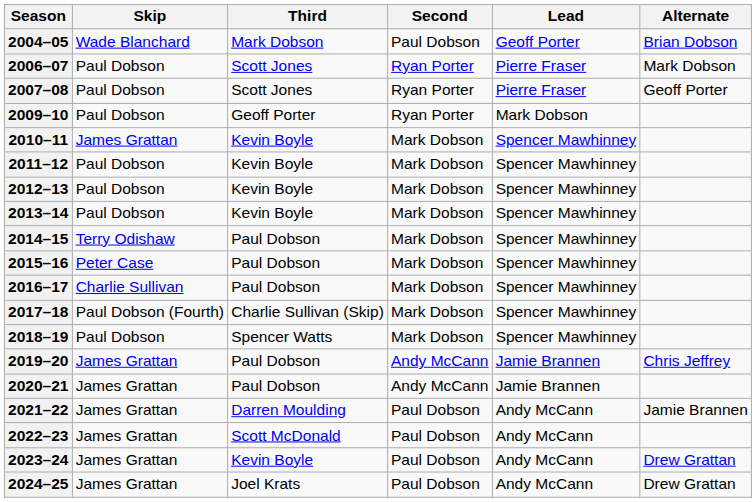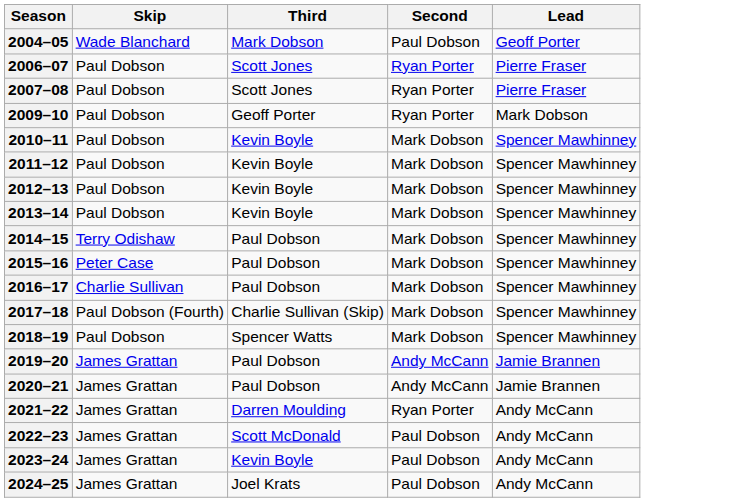 <table class="wikitable">
 <tr>
 <th scope="col">Season</th>
 <th scope="col">Skip</th>
 <th scope="col">Third</th>
 <th scope="col">Second</th>
 <th scope="col">Lead</th>
-<th scope="col">Alternate</th>
 </tr>
 <tr>
 <th scope="row">2004–05</th>
 <td><a href='#'>Wade Blanchard</a></td>
 <td><a href='#'>Mark Dobson</a></td>
 <td>Paul Dobson</td>
 <td><a href='#'>Geoff Porter</a></td>
-<td><a href='#'>Brian Dobson</a></td>
 </tr>
 <tr>
 <th scope="row">2006–07</th>
 <td>Paul Dobson</td>
 <td><a href='#'>Scott Jones</a></td>
 <td><a href='#'>Ryan Porter</a></td>
 <td><a href='#'>Pierre Fraser</a></td>
-<td>Mark Dobson</td>
 </tr>
 <tr>
 <th scope="row">2007–08</th>
 <td>Paul Dobson</td>
 <td>Scott Jones</td>
 <td>Ryan Porter</td>
 <td><a href='#'>Pierre Fraser</a></td>
-<td>Geoff Porter</td>
 </tr>
 <tr>
 <th scope="row">2009–10</th>
 <td>Paul Dobson</td>
 <td>Geoff Porter</td>
 <td>Ryan Porter</td>
 <td>Mark Dobson</td>
-<td></td>
 </tr>
 <tr>
 <th scope="row">2010–11</th>
-<td><a href='#'>James Grattan</a></td>
+<td>Paul Dobson</td>
 <td><a href='#'>Kevin Boyle</a></td>
 <td>Mark Dobson</td>
 <td><a href='#'>Spencer Mawhinney</a></td>
-<td></td>
 </tr>
 <tr>
 <th scope="row">2011–12</th>
 <td>Paul Dobson</td>
 <td>Kevin Boyle</td>
 <td>Mark Dobson</td>
 <td>Spencer Mawhinney</td>
-<td></td>
 </tr>
 <tr>
 <th scope="row">2012–13</th>
 <td>Paul Dobson</td>
 <td>Kevin Boyle</td>
 <td>Mark Dobson</td>
 <td>Spencer Mawhinney</td>
-<td></td>
 </tr>
 <tr>
 <th scope="row">2013–14</th>
 <td>Paul Dobson</td>
 <td>Kevin Boyle</td>
 <td>Mark Dobson</td>
 <td>Spencer Mawhinney</td>
-<td></td>
 </tr>
 <tr>
 <th scope="row">2014–15</th>
 <td><a href='#'>Terry Odishaw</a></td>
 <td>Paul Dobson</td>
 <td>Mark Dobson</td>
 <td>Spencer Mawhinney</td>
-<td></td>
 </tr>
 <tr>
 <th scope="row">2015–16</th>
 <td><a href='#'>Peter Case</a></td>
 <td>Paul Dobson</td>
 <td>Mark Dobson</td>
 <td>Spencer Mawhinney</td>
-<td></td>
 </tr>
 <tr>
 <th scope="row">2016–17</th>
 <td><a href='#'>Charlie Sullivan</a></td>
 <td>Paul Dobson</td>
 <td>Mark Dobson</td>
 <td>Spencer Mawhinney</td>
-<td></td>
 </tr>
 <tr>
 <th scope="row">2017–18</th>
 <td>Paul Dobson (Fourth)</td>
 <td>Charlie Sullivan (Skip)</td>
 <td>Mark Dobson</td>
 <td>Spencer Mawhinney</td>
-<td></td>
 </tr>
 <tr>
 <th scope="row">2018–19</th>
 <td>Paul Dobson</td>
 <td>Spencer Watts</td>
 <td>Mark Dobson</td>
 <td>Spencer Mawhinney</td>
-<td></td>
 </tr>
 <tr>
 <th scope="row">2019–20</th>
 <td><a href='#'>James Grattan</a></td>
 <td>Paul Dobson</td>
 <td><a href='#'>Andy McCann</a></td>
 <td><a href='#'>Jamie Brannen</a></td>
-<td><a href='#'>Chris Jeffrey</a></td>
 </tr>
 <tr>
 <th scope="row">2020–21</th>
 <td>James Grattan</td>
 <td>Paul Dobson</td>
 <td>Andy McCann</td>
 <td>Jamie Brannen</td>
-<td></td>
 </tr>
 <tr>
 <th scope="row">2021–22</th>
 <td>James Grattan</td>
 <td><a href='#'>Darren Moulding</a></td>
-<td>Paul Dobson</td>
+<td>Ryan Porter</td>
 <td>Andy McCann</td>
-<td>Jamie Brannen</td>
 </tr>
 <tr>
 <th scope="row">2022–23</th>
 <td>James Grattan</td>
 <td><a href='#'>Scott McDonald</a></td>
 <td>Paul Dobson</td>
 <td>Andy McCann</td>
-<td></td>
 </tr>
 <tr>
 <th scope="row">2023–24</th>
 <td>James Grattan</td>
 <td><a href='#'>Kevin Boyle</a></td>
 <td>Paul Dobson</td>
 <td>Andy McCann</td>
-<td><a href='#'>Drew Grattan</a></td>
 </tr>
 <tr>
 <th scope="row">2024–25</th>
 <td>James Grattan</td>
 <td>Joel Krats</td>
 <td>Paul Dobson</td>
 <td>Andy McCann</td>
-<td>Drew Grattan</td>
 </tr>
 </table>
